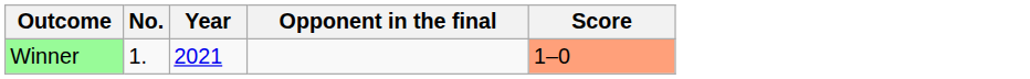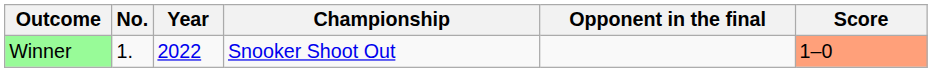 <table class="sortable wikitable">
 <tr>
 <th width="80">Outcome</th>
 <th width="20">No.</th>
 <th width="50">Year</th>
+<th style="width:250px;">Championship</th>
 <th style="width:200px;">Opponent in the final</th>
 <th style="width:100px;">Score</th>
 </tr>
 <tr>
 <td style="background:#98fb98;">Winner</td>
 <td>1.</td>
-<td><a href='#'>2021</a></td>
+<td><a href='#'>2022</a></td>
+<td><a href='#'>Snooker Shoot Out</a></td>
 <td> </td>
 <td style="background: lightsalmon;">1–0</td>
 </tr>
 </table>
